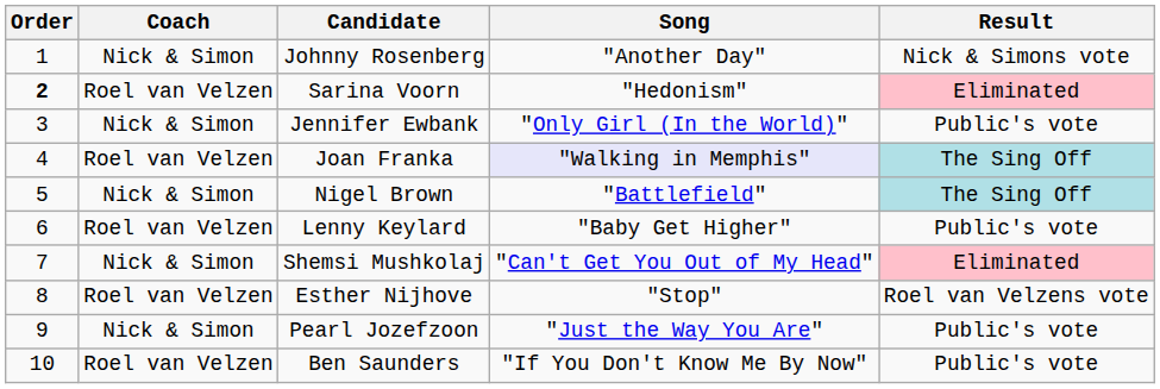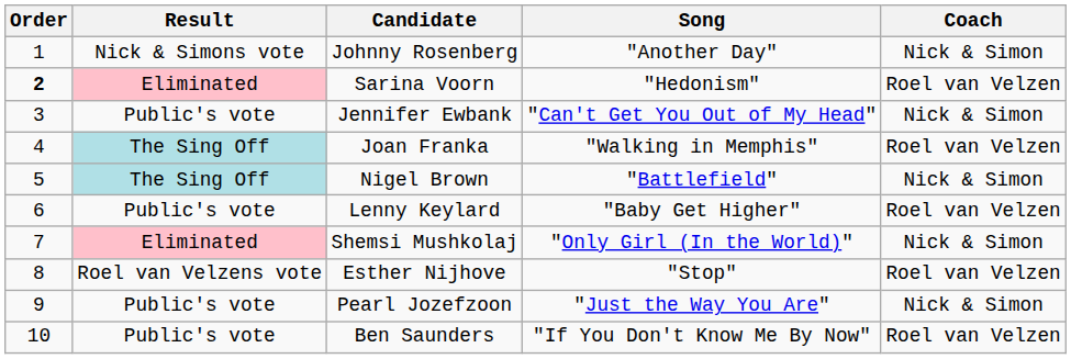 <table class="wikitable" style="text-align: center; width: auto;">
 <tr>
 <th>Order</th>
-<th>Coach</th>
+<th>Result</th>
 <th>Candidate</th>
 <th>Song</th>
-<th>Result</th>
+<th>Coach</th>
 </tr>
 <tr>
 <td>1</td>
-<td>Nick & Simon</td>
+<td>Nick & Simons vote</td>
 <td>Johnny Rosenberg</td>
 <td>"Another Day"</td>
-<td>Nick & Simons vote</td>
+<td>Nick & Simon</td>
 </tr>
 <tr>
 <td><strong>2</strong></td>
-<td>Roel van Velzen</td>
+<td style="background:pink;">Eliminated</td>
 <td>Sarina Voorn</td>
 <td>"Hedonism"</td>
-<td style="background:pink;">Eliminated</td>
+<td>Roel van Velzen</td>
 </tr>
 <tr>
 <td>3</td>
+<td>Public's vote</td>
+<td>Jennifer Ewbank</td>
+<td>"<a href='#'>Can't Get You Out of My Head</a>"</td>
 <td>Nick & Simon</td>
-<td>Jennifer Ewbank</td>
-<td>"<a href='#'>Only Girl (In the World)</a>"</td>
-<td>Public's vote</td>
 </tr>
 <tr>
 <td>4</td>
+<td style="background:#B0E0E6;">The Sing Off</td>
+<td>Joan Franka</td>
+<td>"Walking in Memphis"</td>
 <td>Roel van Velzen</td>
-<td>Joan Franka</td>
-<td style="background: lavender;">"Walking in Memphis"</td>
-<td style="background:#B0E0E6;">The Sing Off</td>
 </tr>
 <tr>
 <td>5</td>
-<td>Nick & Simon</td>
+<td style="background:#B0E0E6;">The Sing Off</td>
 <td>Nigel Brown</td>
 <td>"<a href='#'>Battlefield</a>"</td>
-<td style="background:#B0E0E6;">The Sing Off</td>
+<td>Nick & Simon</td>
 </tr>
 <tr>
 <td>6</td>
-<td>Roel van Velzen</td>
+<td>Public's vote</td>
 <td>Lenny Keylard</td>
 <td>"Baby Get Higher"</td>
-<td>Public's vote</td>
+<td>Roel van Velzen</td>
 </tr>
 <tr>
 <td>7</td>
+<td style="background:pink;">Eliminated</td>
+<td>Shemsi Mushkolaj</td>
+<td>"<a href='#'>Only Girl (In the World)</a>"</td>
 <td>Nick & Simon</td>
-<td>Shemsi Mushkolaj</td>
-<td>"<a href='#'>Can't Get You Out of My Head</a>"</td>
-<td style="background:pink;">Eliminated</td>
 </tr>
 <tr>
 <td>8</td>
-<td>Roel van Velzen</td>
+<td>Roel van Velzens vote</td>
 <td>Esther Nijhove</td>
 <td>"Stop"</td>
-<td>Roel van Velzens vote</td>
+<td>Roel van Velzen</td>
 </tr>
 <tr>
 <td>9</td>
-<td>Nick & Simon</td>
+<td>Public's vote</td>
 <td>Pearl Jozefzoon</td>
 <td>"<a href='#'>Just the Way You Are</a>"</td>
-<td>Public's vote</td>
+<td>Nick & Simon</td>
 </tr>
 <tr>
 <td>10</td>
-<td>Roel van Velzen</td>
+<td>Public's vote</td>
 <td>Ben Saunders</td>
 <td>"If You Don't Know Me By Now"</td>
-<td>Public's vote</td>
+<td>Roel van Velzen</td>
 </tr>
 </table>
